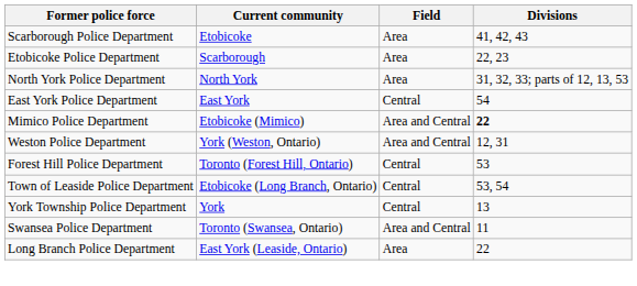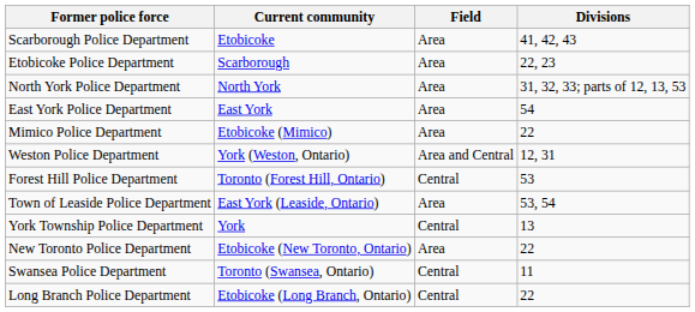 <table class="wikitable" style="font-size: 95%;" |>
 <tr>
 <th>Former police force</th>
 <th>Current community</th>
 <th>Field</th>
 <th>Divisions</th>
 </tr>
 <tr>
 <td>Scarborough Police Department</td>
 <td><a href='#'>Etobicoke</a></td>
 <td>Area</td>
 <td>41, 42, 43</td>
 </tr>
 <tr>
 <td>Etobicoke Police Department</td>
 <td><a href='#'>Scarborough</a></td>
 <td>Area</td>
 <td>22, 23</td>
 </tr>
 <tr>
 <td>North York Police Department</td>
 <td><a href='#'>North York</a></td>
 <td>Area</td>
 <td>31, 32, 33; parts of 12, 13, 53</td>
 </tr>
 <tr>
 <td>East York Police Department</td>
 <td><a href='#'>East York</a></td>
-<td>Central</td>
+<td>Area</td>
 <td>54</td>
 </tr>
 <tr>
 <td>Mimico Police Department</td>
 <td><a href='#'>Etobicoke</a> (<a href='#'>Mimico</a>)</td>
-<td>Area and Central</td>
-<td><strong>22</strong></td>
+<td>Area</td>
+<td>22</td>
 </tr>
 <tr>
 <td>Weston Police Department</td>
 <td><a href='#'>York</a> (<a href='#'>Weston</a>, Ontario)</td>
 <td>Area and Central</td>
 <td>12, 31</td>
 </tr>
 <tr>
 <td>Forest Hill Police Department</td>
 <td><a href='#'>Toronto</a> (<a href='#'>Forest Hill, Ontario</a>)</td>
 <td>Central</td>
 <td>53</td>
 </tr>
 <tr>
 <td>Town of Leaside Police Department</td>
-<td><a href='#'>Etobicoke</a> (<a href='#'>Long Branch</a>, Ontario)</td>
-<td>Central</td>
+<td><a href='#'>East York</a> (<a href='#'>Leaside, Ontario</a>)</td>
+<td>Area</td>
 <td>53, 54</td>
 </tr>
 <tr>
 <td>York Township Police Department</td>
 <td><a href='#'>York</a></td>
 <td>Central</td>
 <td>13</td>
 </tr>
 <tr>
+<td>New Toronto Police Department</td>
+<td><a href='#'>Etobicoke</a> (<a href='#'>New Toronto, Ontario</a>)</td>
+<td>Area</td>
+<td>22</td>
+</tr>
+<tr>
 <td>Swansea Police Department</td>
 <td><a href='#'>Toronto</a> (<a href='#'>Swansea</a>, Ontario)</td>
-<td>Area and Central</td>
+<td>Central</td>
 <td>11</td>
 </tr>
 <tr>
 <td>Long Branch Police Department</td>
-<td><a href='#'>East York</a> (<a href='#'>Leaside, Ontario</a>)</td>
-<td>Area</td>
+<td><a href='#'>Etobicoke</a> (<a href='#'>Long Branch</a>, Ontario)</td>
+<td>Central</td>
 <td>22</td>
 </tr>
 </table>
